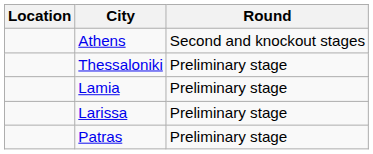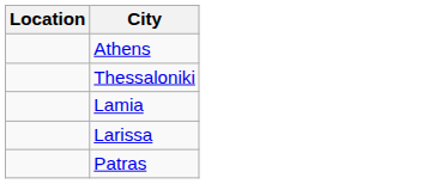 <table class="wikitable sortable">
 <tr>
 <th>Location</th>
 <th>City</th>
-<th>Round</th>
 </tr>
 <tr>
 <td></td>
 <td><a href='#'>Athens</a></td>
-<td>Second and knockout stages</td>
 </tr>
 <tr>
 <td></td>
 <td><a href='#'>Thessaloniki</a></td>
-<td>Preliminary stage</td>
 </tr>
 <tr>
 <td></td>
 <td><a href='#'>Lamia</a></td>
-<td>Preliminary stage</td>
 </tr>
 <tr>
 <td></td>
 <td><a href='#'>Larissa</a></td>
-<td>Preliminary stage</td>
 </tr>
 <tr>
 <td></td>
 <td><a href='#'>Patras</a></td>
-<td>Preliminary stage</td>
 </tr>
 </table>
